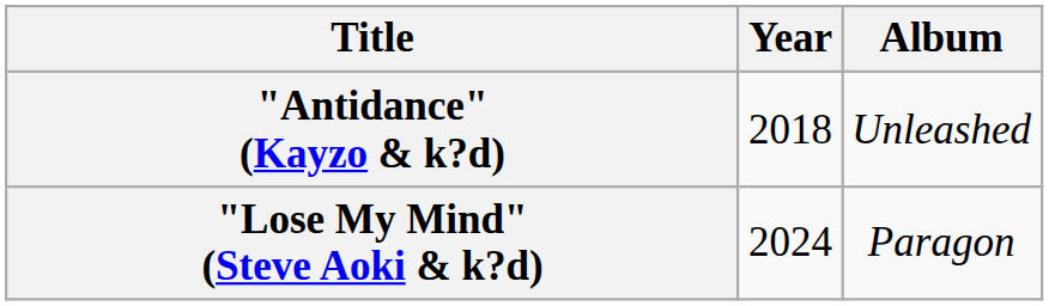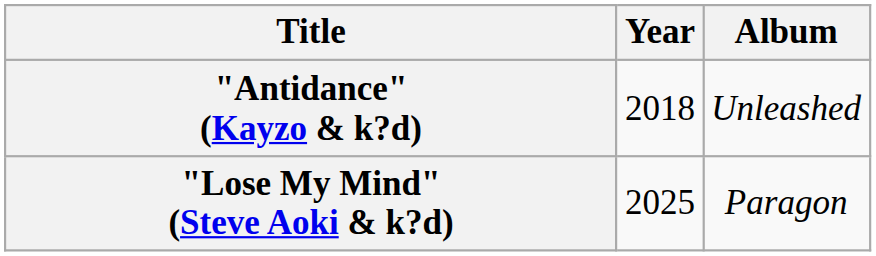 <table class="wikitable plainrowheaders" style="text-align:center;">
 <tr>
 <th scope="col" style="width:17em;">Title</th>
 <th scope="col" style="width:1em;">Year</th>
 <th scope="col">Album</th>
 </tr>
 <tr>
 <th scope="row">"Antidance"<br><span>(<a href='#'>Kayzo</a> & k?d)</span></th>
 <td>2018</td>
 <td><em>Unleashed</em></td>
 </tr>
 <tr>
 <th scope="row">"Lose My Mind"<br><span>(<a href='#'>Steve Aoki</a> & k?d)</span></th>
-<td>2024</td>
+<td>2025</td>
 <td><em>Paragon</em></td>
 </tr>
 </table>
